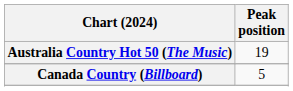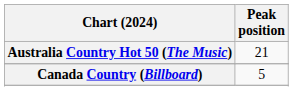 <table class="wikitable sortable plainrowheaders" style="text-align:center">
 <tr>
 <th scope="col">Chart (2024)</th>
 <th scope="col">Peak<br>position</th>
 </tr>
 <tr>
 <th scope="row">Australia <a href='#'>Country Hot 50</a> (<em><a href='#'>The Music</a></em>)</th>
-<td>19</td>
+<td>21</td>
 </tr>
 <tr>
 </tr>
 <tr>
 <th scope="row">Canada <a href='#'>Country</a> (<em><a href='#'>Billboard</a></em>)</th>
 <td>5</td>
 </tr>
 <tr>
 </tr>
 <tr>
 </tr>
 <tr>
 </tr>
 </table>
